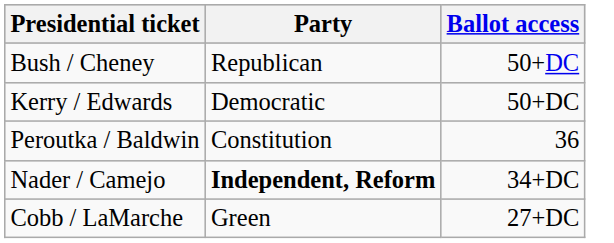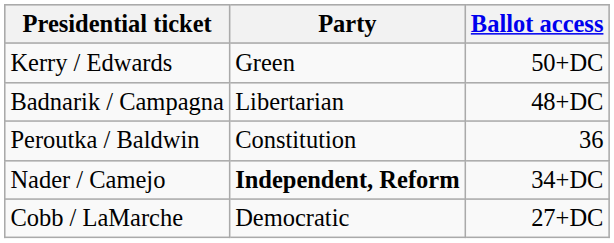 <table class="wikitable">
 <tr style="background:lightgrey;">
 <th>Presidential ticket</th>
 <th>Party</th>
 <th><a href='#'>Ballot access</a></th>
 </tr>
 <tr>
-<td>Bush / Cheney</td>
-<td>Republican</td>
-<td style="text-align:right;">50+<a href='#'>DC</a></td>
+<td>Kerry / Edwards</td>
+<td>Green</td>
+<td style="text-align:right;">50+DC</td>
 </tr>
 <tr>
-<td>Kerry / Edwards</td>
-<td>Democratic</td>
-<td style="text-align:right;">50+DC</td>
+<td>Badnarik / Campagna</td>
+<td>Libertarian</td>
+<td style="text-align:right;">48+DC</td>
 </tr>
 <tr>
 <td>Peroutka / Baldwin</td>
 <td>Constitution</td>
 <td style="text-align:right;">36</td>
 </tr>
 <tr>
 <td>Nader / Camejo</td>
 <td><strong>Independent, Reform</strong></td>
 <td style="text-align:right;">34+DC</td>
 </tr>
 <tr>
 <td>Cobb / LaMarche</td>
-<td>Green</td>
+<td>Democratic</td>
 <td style="text-align:right;">27+DC</td>
 </tr>
 </table>
